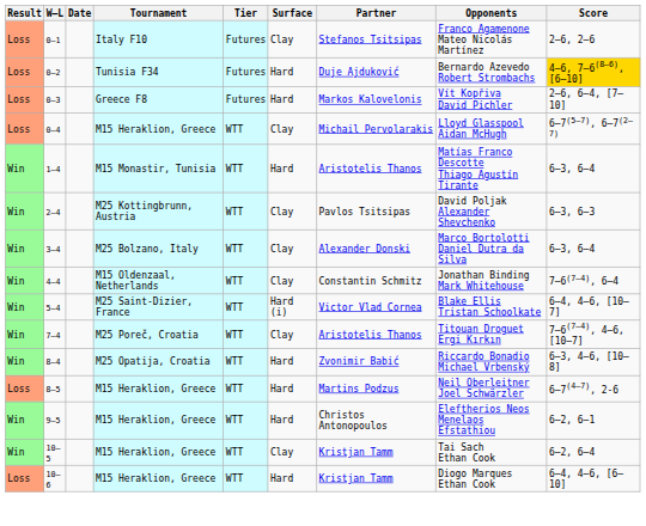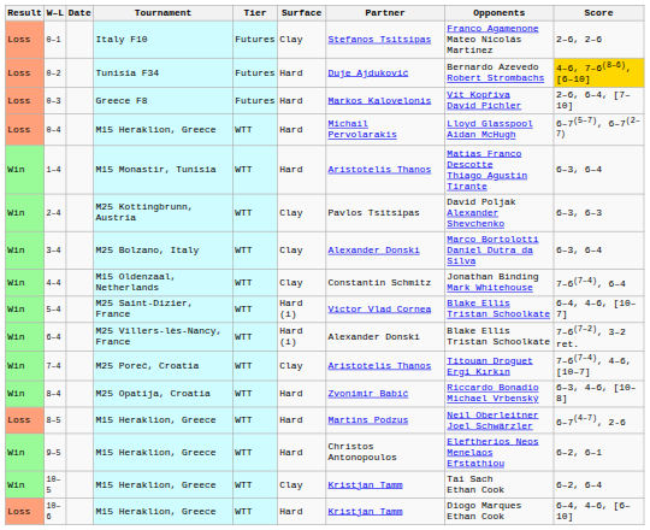 <table class="sortable wikitable">
 <tr>
 <th>Result</th>
 <th class="unsortable">W–L</th>
 <th>Date</th>
 <th>Tournament</th>
 <th>Tier</th>
 <th>Surface</th>
 <th>Partner</th>
 <th>Opponents</th>
 <th class="unsortable">Score</th>
 </tr>
 <tr>
 <td bgcolor=FFA07A>Loss</td>
 <td><small>0–1</small></td>
 <td></td>
 <td style="background:#cffcff;">Italy F10</td>
 <td style="background:#cffcff;">Futures</td>
 <td>Clay</td>
 <td> <a href='#'>Stefanos Tsitsipas</a></td>
 <td> <a href='#'>Franco Agamenone</a><br> Mateo Nicolás Martínez</td>
 <td>2–6, 2–6</td>
 </tr>
 <tr>
 <td bgcolor=FFA07A>Loss</td>
 <td><small>0–2</small></td>
 <td></td>
 <td style="background:#cffcff;">Tunisia F34</td>
 <td style="background:#cffcff;">Futures</td>
 <td>Hard</td>
 <td> <a href='#'>Duje Ajduković</a></td>
 <td> Bernardo Azevedo<br> <a href='#'>Robert Strombachs</a></td>
 <td style="background: gold;">4–6, 7–6<sup>(8–6)</sup>, [6–10]</td>
 </tr>
 <tr>
 <td bgcolor=FFA07A>Loss</td>
 <td><small>0–3</small></td>
 <td></td>
 <td style="background:#cffcff;">Greece F8</td>
 <td style="background:#cffcff;">Futures</td>
 <td>Hard</td>
 <td> <a href='#'>Markos Kalovelonis</a></td>
 <td> <a href='#'>Vít Kopřiva</a><br> <a href='#'>David Pichler</a></td>
 <td>2–6, 6–4, [7–10]</td>
 </tr>
 <tr>
 <td bgcolor=FFA07A>Loss</td>
 <td><small>0–4</small></td>
 <td></td>
 <td style="background:#cffcff;">M15 Heraklion, Greece</td>
 <td style="background:#cffcff;">WTT</td>
-<td>Clay</td>
+<td>Hard</td>
 <td> <a href='#'>Michail Pervolarakis</a></td>
 <td> <a href='#'>Lloyd Glasspool</a><br> <a href='#'>Aidan McHugh</a></td>
 <td>6–7<sup>(5–7)</sup>, 6–7<sup>(2–7)</sup></td>
 </tr>
 <tr>
 <td bgcolor=98fb98>Win</td>
 <td><small>1–4</small></td>
 <td></td>
 <td style="background:#cffcff;">M15 Monastir, Tunisia</td>
 <td style="background:#cffcff;">WTT</td>
 <td>Hard</td>
 <td> <a href='#'>Aristotelis Thanos</a></td>
 <td> <a href='#'>Matías Franco Descotte</a><br> <a href='#'>Thiago Agustín Tirante</a></td>
 <td>6–3, 6–4</td>
 </tr>
 <tr>
 <td bgcolor=98fb98>Win</td>
 <td><small>2–4</small></td>
 <td></td>
 <td style="background:#cffcff;">M25 Kottingbrunn, Austria</td>
 <td style="background:#cffcff;">WTT</td>
 <td>Clay</td>
 <td> Pavlos Tsitsipas</td>
 <td> David Poljak<br> <a href='#'>Alexander Shevchenko</a></td>
 <td>6–3, 6–3</td>
 </tr>
 <tr>
 <td bgcolor=98fb98>Win</td>
 <td><small>3–4</small></td>
 <td></td>
 <td style="background:#cffcff;">M25 Bolzano, Italy</td>
 <td style="background:#cffcff;">WTT</td>
 <td>Clay</td>
 <td> <a href='#'>Alexander Donski</a></td>
 <td> <a href='#'>Marco Bortolotti</a><br> <a href='#'>Daniel Dutra da Silva</a></td>
 <td>6–3, 6–4</td>
 </tr>
 <tr>
 <td bgcolor=98fb98>Win</td>
 <td><small>4–4</small></td>
 <td></td>
 <td style="background:#cffcff;">M15 Oldenzaal, Netherlands</td>
 <td style="background:#cffcff;">WTT</td>
 <td>Clay</td>
 <td> Constantin Schmitz</td>
 <td> Jonathan Binding<br> <a href='#'>Mark Whitehouse</a></td>
 <td>7–6<sup>(7–4)</sup>, 6–4</td>
 </tr>
 <tr>
 <td bgcolor=98fb98>Win</td>
 <td><small>5–4</small></td>
 <td></td>
 <td style="background:#cffcff;">M25 Saint-Dizier, France</td>
 <td style="background:#cffcff;">WTT</td>
 <td>Hard (i)</td>
 <td> <a href='#'>Victor Vlad Cornea</a></td>
 <td> <a href='#'>Blake Ellis</a><br> <a href='#'>Tristan Schoolkate</a></td>
 <td>6–4, 4–6, [10–7]</td>
+</tr>
+<tr>
+<td bgcolor=98fb98>Win</td>
+<td><small>6–4</small></td>
+<td></td>
+<td style="background:#cffcff;">M25 Villers-lès-Nancy, France</td>
+<td style="background:#cffcff;">WTT</td>
+<td>Hard (i)</td>
+<td> Alexander Donski</td>
+<td> Blake Ellis<br> Tristan Schoolkate</td>
+<td>7–6<sup>(7–2)</sup>, 3–2 ret.</td>
 </tr>
 <tr>
 <td bgcolor=98fb98>Win</td>
 <td><small>7–4</small></td>
 <td></td>
 <td style="background:#cffcff;">M25 Poreč, Croatia</td>
 <td style="background:#cffcff;">WTT</td>
 <td>Clay</td>
 <td> <a href='#'>Aristotelis Thanos</a></td>
 <td> <a href='#'>Titouan Droguet</a><br> <a href='#'>Ergi Kırkın</a></td>
 <td>7–6<sup>(7–4)</sup>, 4–6, [10–7]</td>
 </tr>
 <tr>
 <td bgcolor=98fb98>Win</td>
 <td><small>8–4</small></td>
 <td></td>
 <td style="background:#cffcff;">M25 Opatija, Croatia</td>
 <td style="background:#cffcff;">WTT</td>
 <td>Hard</td>
 <td> <a href='#'>Zvonimir Babić</a></td>
 <td> <a href='#'>Riccardo Bonadio</a><br> <a href='#'>Michael Vrbenský</a></td>
 <td>6–3, 4–6, [10–8]</td>
 </tr>
 <tr>
 <td bgcolor=FFA07A>Loss</td>
 <td><small>8–5</small></td>
 <td></td>
 <td style="background:#cffcff;">M15 Heraklion, Greece</td>
 <td style="background:#cffcff;">WTT</td>
 <td>Hard</td>
 <td> <a href='#'>Martins Podzus</a></td>
 <td> <a href='#'>Neil Oberleitner</a><br> <a href='#'>Joel Schwärzler</a></td>
 <td>6–7<sup>(4–7)</sup>, 2-6</td>
 </tr>
 <tr>
 <td bgcolor=98fb98>Win</td>
 <td><small>9–5</small></td>
 <td></td>
 <td style="background:#cffcff;">M15 Heraklion, Greece</td>
 <td style="background:#cffcff;">WTT</td>
 <td>Hard</td>
 <td> Christos Antonopoulos</td>
 <td> <a href='#'>Eleftherios Neos</a><br> <a href='#'>Menelaos Efstathiou</a></td>
 <td>6–2, 6–1</td>
 </tr>
 <tr>
 <td bgcolor=98fb98>Win</td>
 <td><small>10–5</small></td>
 <td></td>
 <td style="background:#cffcff;">M15 Heraklion, Greece</td>
 <td style="background:#cffcff;">WTT</td>
 <td>Clay</td>
 <td> <a href='#'>Kristjan Tamm</a></td>
 <td> Tai Sach<br> Ethan Cook</td>
 <td>6–2, 6–4</td>
 </tr>
 <tr>
 <td bgcolor=FFA07A>Loss</td>
 <td><small>10–6</small></td>
 <td></td>
 <td style="background:#cffcff;">M15 Heraklion, Greece</td>
 <td style="background:#cffcff;">WTT</td>
 <td>Hard</td>
 <td> <a href='#'>Kristjan Tamm</a></td>
 <td> Diogo Marques <br> Ethan Cook</td>
 <td>6–4, 4–6, [6–10]</td>
 </tr>
 </table>
